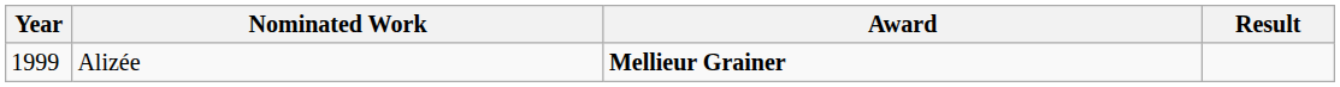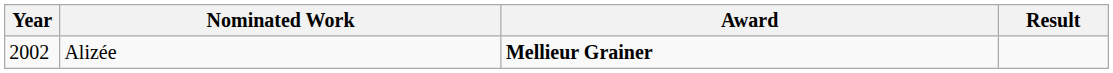 <table class="wikitable" width=100%>
 <tr>
 <th width=5%>Year</th>
 <th width=40%>Nominated Work</th>
 <th width=45%>Award</th>
 <th width=10%>Result</th>
 </tr>
 <tr>
-<td>1999</td>
+<td>2002</td>
 <td>Alizée</td>
 <td><strong>Mellieur Grainer</strong></td>
 <td></td>
 </tr>
 </table>
